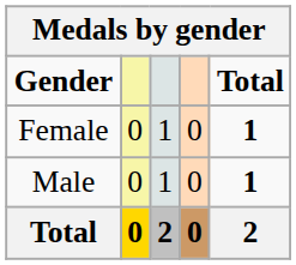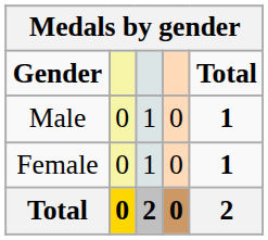 <table class="wikitable" style="font-size:85%; float:right">
 <tr style="background:#efefef;">
 <th colspan=5>Medals by gender</th>
 </tr>
 <tr align=center>
 <td><strong>Gender</strong></td>
 <td style="background:#f7f6a8;"></td>
 <td style="background:#dce5e5;"></td>
 <td style="background:#ffdab9;"></td>
 <td><strong>Total</strong></td>
 </tr>
 <tr align=center>
-<td>Female</td>
+<td>Male</td>
 <td style="background:#F7F6A8;">0</td>
 <td style="background:#DCE5E5;">1</td>
 <td style="background:#FFDAB9;">0</td>
 <td><strong>1</strong></td>
 </tr>
 <tr align=center>
-<td>Male</td>
+<td>Female</td>
 <td style="background:#F7F6A8;">0</td>
 <td style="background:#DCE5E5;">1</td>
 <td style="background:#FFDAB9;">0</td>
 <td><strong>1</strong></td>
 </tr>
 <tr align=center>
 <th>Total</th>
 <th style="background:gold;">0</th>
 <th style="background:silver;">2</th>
 <th style="background:#c96;">0</th>
 <th>2</th>
 </tr>
 </table>
